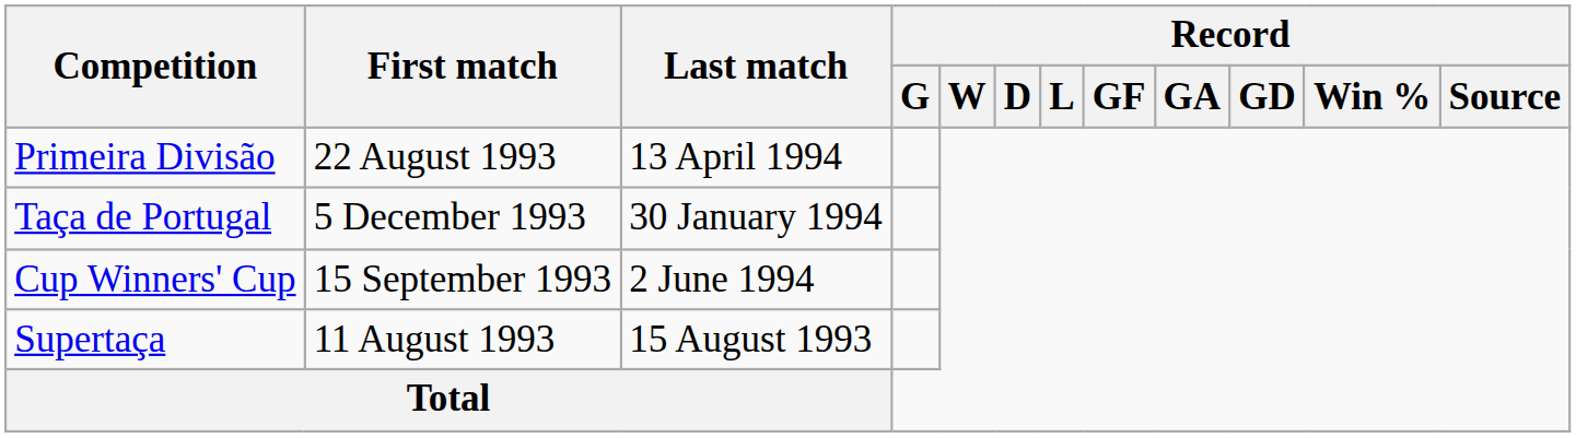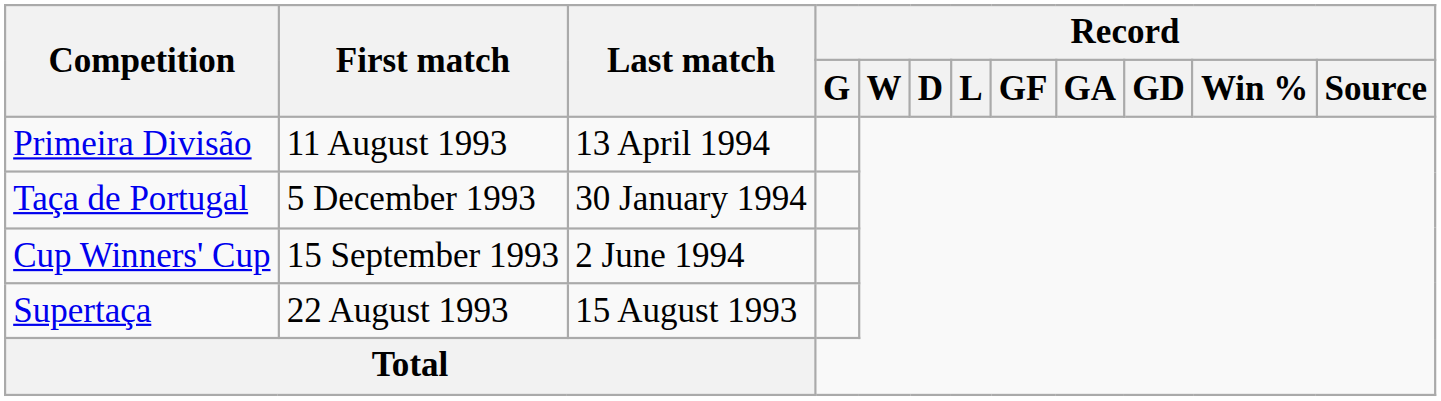 <table class="wikitable" style="text-align: center">
 <tr>
 <th rowspan="2">Competition</th>
 <th rowspan="2">First match</th>
 <th rowspan="2">Last match</th>
 <th colspan="9">Record</th>
 </tr>
 <tr>
 <th>G</th>
 <th>W</th>
 <th>D</th>
 <th>L</th>
 <th>GF</th>
 <th>GA</th>
 <th>GD</th>
 <th>Win %</th>
 <th>Source</th>
 </tr>
 <tr>
 <td align=left><a href='#'>Primeira Divisão</a></td>
-<td align=left>22 August 1993</td>
+<td align=left>11 August 1993</td>
 <td align=left>13 April 1994<br></td>
 <td align=left></td>
 </tr>
 <tr>
 <td align=left><a href='#'>Taça de Portugal</a></td>
 <td align=left>5 December 1993</td>
 <td align=left>30 January 1994<br></td>
 <td align=left></td>
 </tr>
 <tr>
 <td align=left><a href='#'>Cup Winners' Cup</a></td>
 <td align=left>15 September 1993</td>
 <td align=left>2 June 1994<br></td>
 <td align=left></td>
 </tr>
 <tr>
 <td align=left><a href='#'>Supertaça</a></td>
-<td align=left>11 August 1993</td>
+<td align=left>22 August 1993</td>
 <td align=left>15 August 1993<br></td>
 <td align=left></td>
 </tr>
 <tr>
 <th colspan="3">Total<br></th>
 </tr>
 </table>
